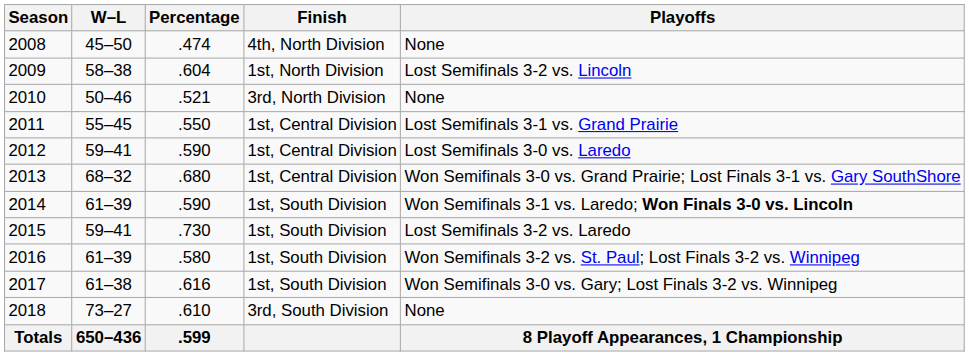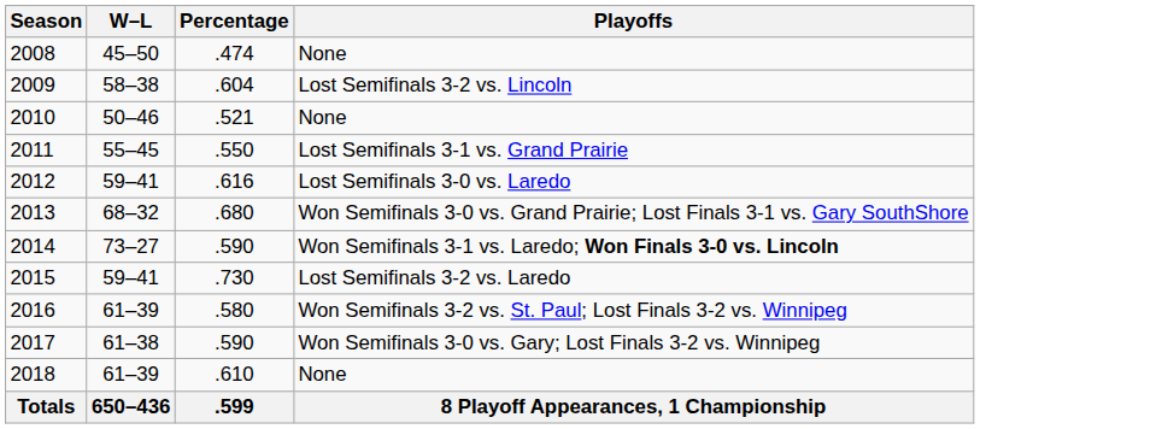 <table class="wikitable">
 <tr>
 <th>Season</th>
 <th>W–L</th>
 <th>Percentage</th>
-<th>Finish</th>
 <th>Playoffs</th>
 </tr>
 <tr>
 <td>2008</td>
 <td align="center">45–50</td>
 <td align="center">.474</td>
-<td>4th, North Division</td>
 <td>None</td>
 </tr>
 <tr>
 <td>2009</td>
 <td align="center">58–38</td>
 <td align="center">.604</td>
-<td>1st, North Division</td>
 <td>Lost Semifinals 3-2 vs. <a href='#'>Lincoln</a></td>
 </tr>
 <tr>
 <td>2010</td>
 <td align="center">50–46</td>
 <td align="center">.521</td>
-<td>3rd, North Division</td>
 <td>None</td>
 </tr>
 <tr>
 <td>2011</td>
 <td align="center">55–45</td>
 <td align="center">.550</td>
-<td>1st, Central Division</td>
 <td>Lost Semifinals 3-1 vs. <a href='#'>Grand Prairie</a></td>
 </tr>
 <tr>
 <td>2012</td>
 <td align="center">59–41</td>
-<td align="center">.590</td>
-<td>1st, Central Division</td>
+<td align="center">.616</td>
 <td>Lost Semifinals 3-0 vs. <a href='#'>Laredo</a></td>
 </tr>
 <tr>
 <td>2013</td>
 <td align="center">68–32</td>
 <td align="center">.680</td>
-<td>1st, Central Division</td>
 <td>Won Semifinals 3-0 vs. Grand Prairie; Lost Finals 3-1 vs. <a href='#'>Gary SouthShore</a></td>
 </tr>
 <tr>
 <td>2014</td>
-<td align="center">61–39</td>
+<td align="center">73–27</td>
 <td align="center">.590</td>
-<td>1st, South Division</td>
 <td>Won Semifinals 3-1 vs. Laredo; <strong>Won Finals 3-0 vs. Lincoln</strong></td>
 </tr>
 <tr>
 <td>2015</td>
 <td align="center">59–41</td>
 <td align="center">.730</td>
-<td>1st, South Division</td>
 <td>Lost Semifinals 3-2 vs. Laredo</td>
 </tr>
 <tr>
 <td>2016</td>
 <td align="center">61–39</td>
 <td align="center">.580</td>
-<td>1st, South Division</td>
 <td>Won Semifinals 3-2 vs. <a href='#'>St. Paul</a>; Lost Finals 3-2 vs. <a href='#'>Winnipeg</a></td>
 </tr>
 <tr>
 <td>2017</td>
 <td align="center">61–38</td>
-<td align="center">.616</td>
-<td>1st, South Division</td>
+<td align="center">.590</td>
 <td>Won Semifinals 3-0 vs. Gary; Lost Finals 3-2 vs. Winnipeg</td>
 </tr>
 <tr>
 <td>2018</td>
-<td align="center">73–27</td>
+<td align="center">61–39</td>
 <td align="center">.610</td>
-<td>3rd, South Division</td>
 <td>None</td>
 </tr>
 <tr>
 <th>Totals</th>
 <th>650–436</th>
 <th>.599</th>
-<th></th>
 <th>8 Playoff Appearances, 1 Championship</th>
 </tr>
 </table>
